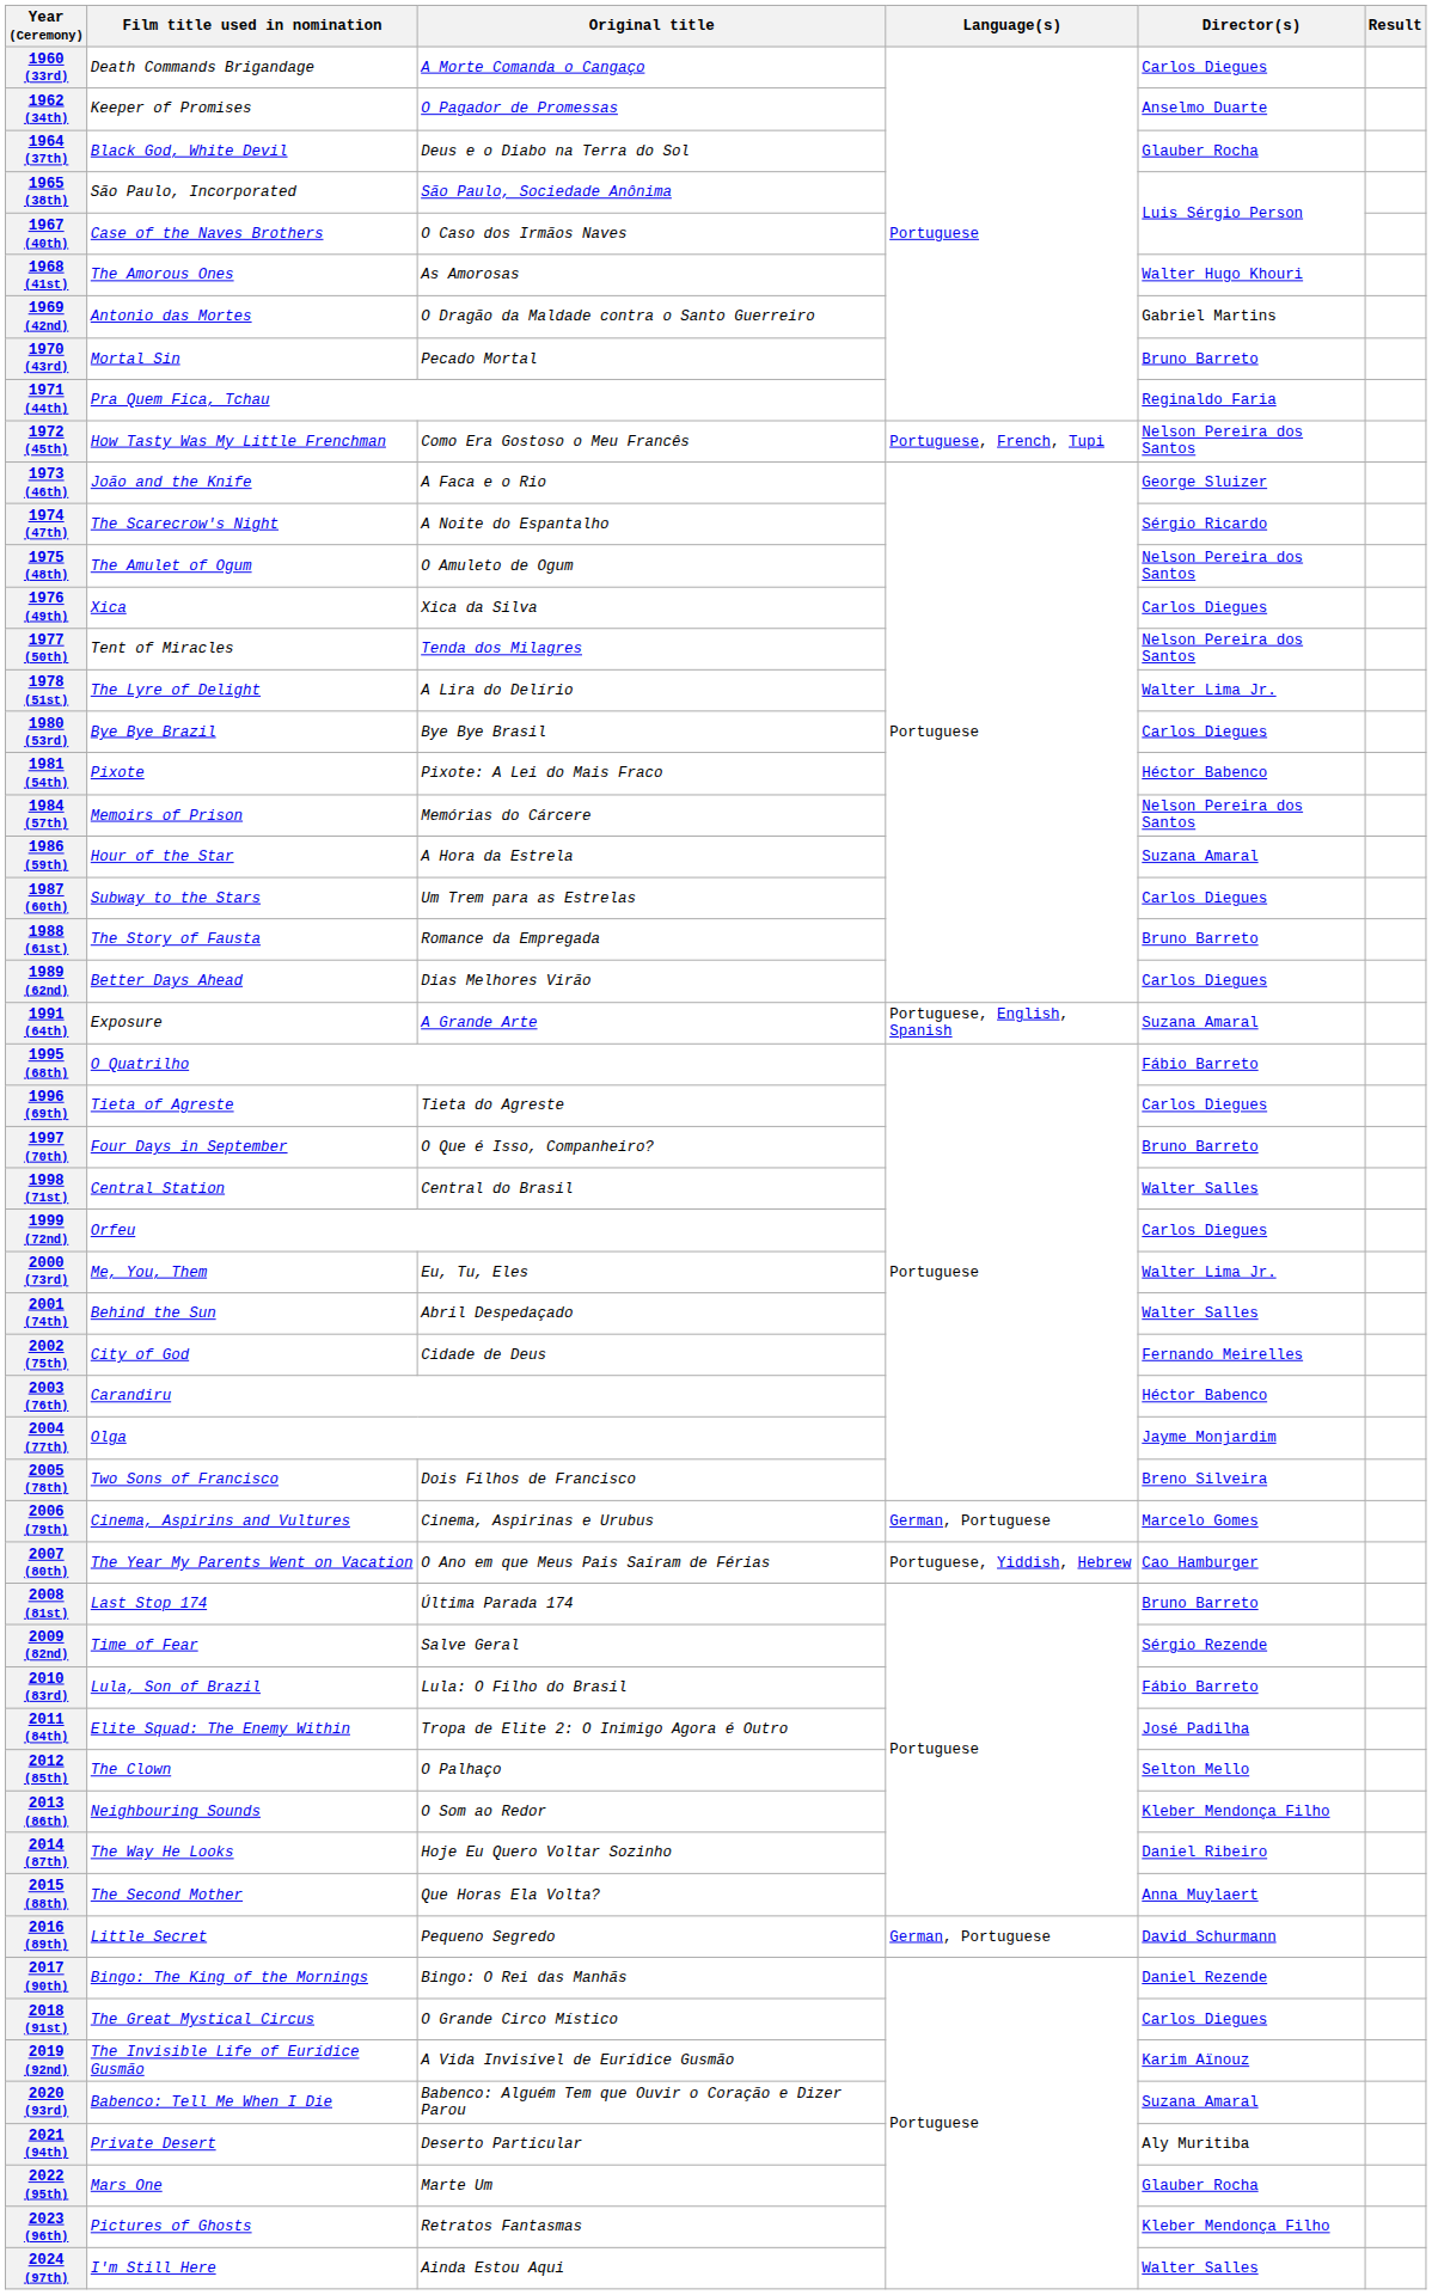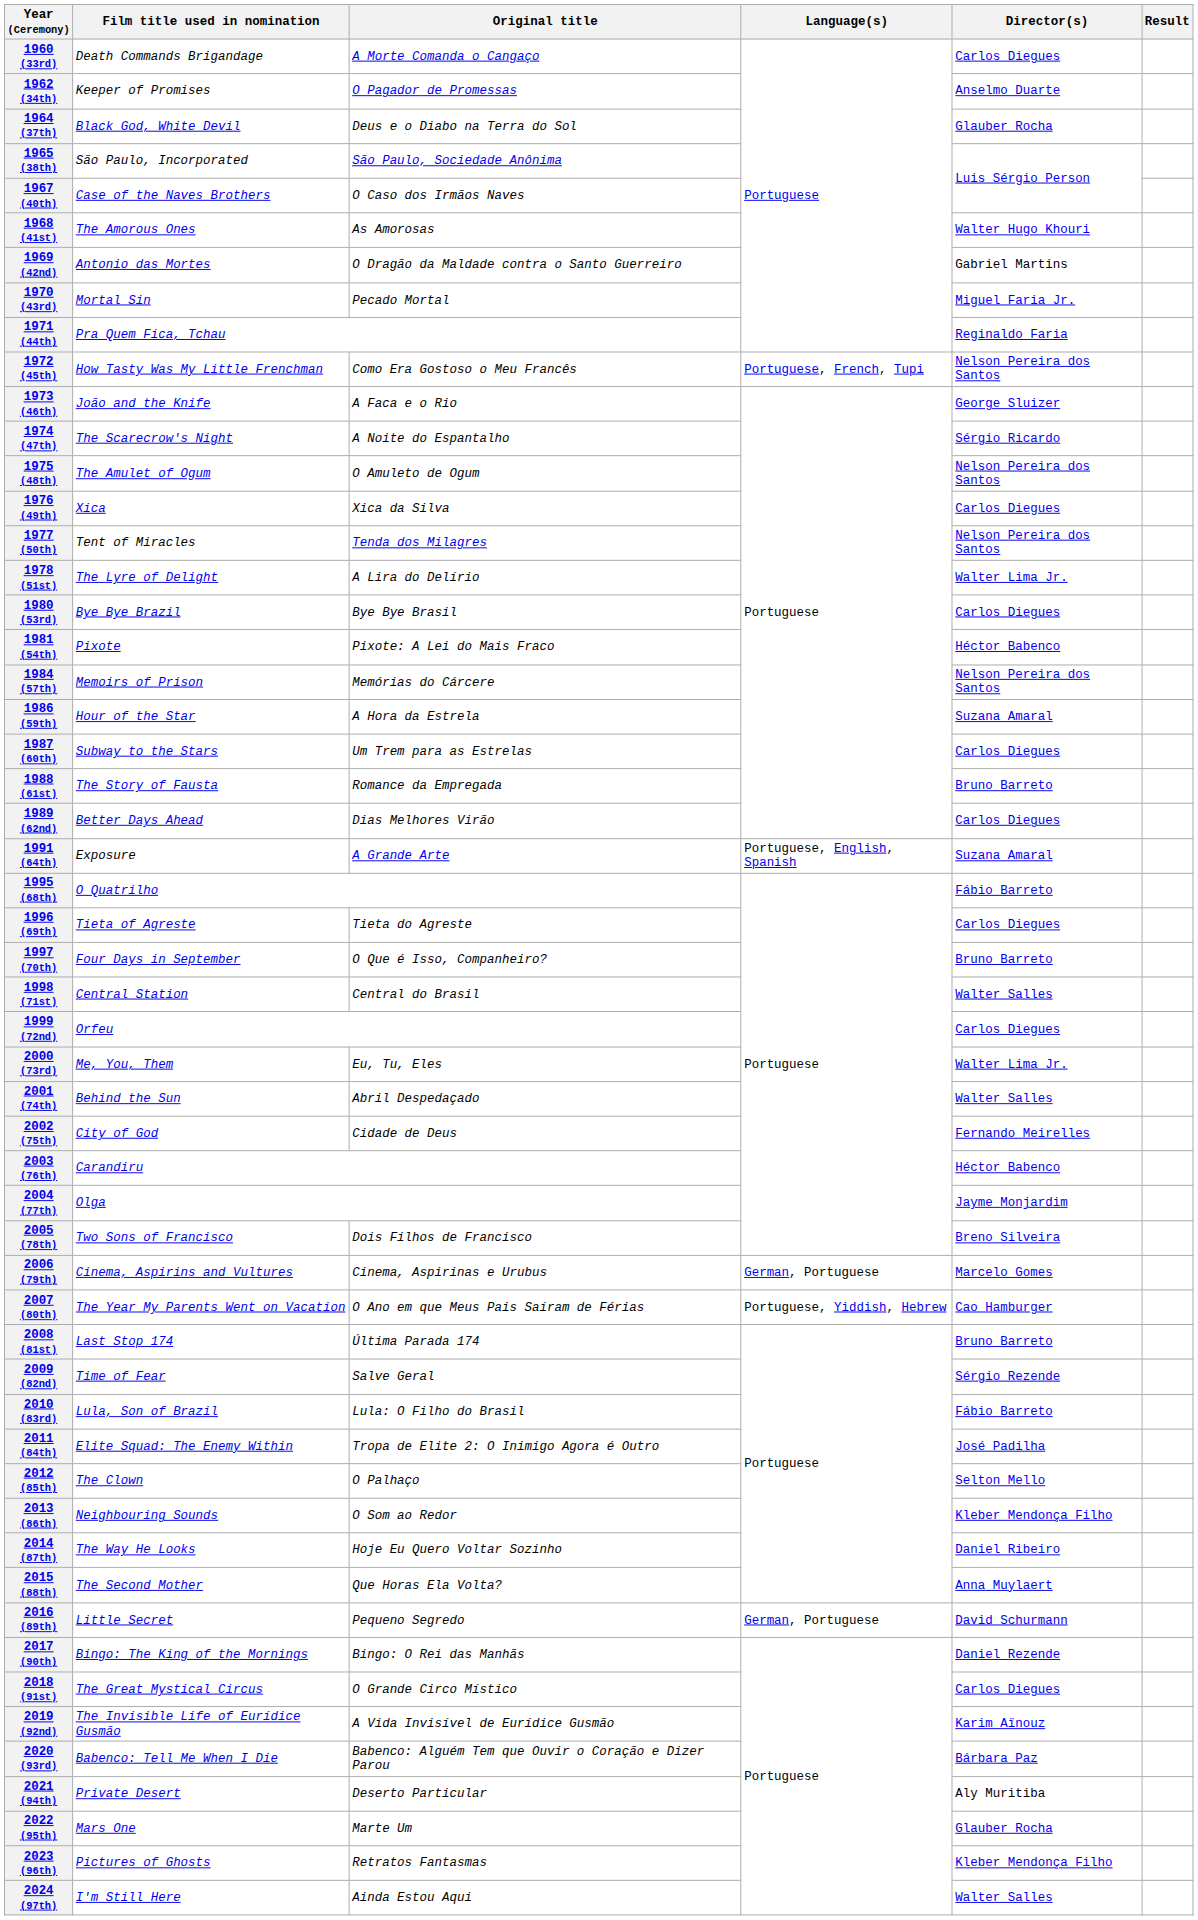 <table class="wikitable sortable" width="98%" style="background:#ffffff;">
 <tr>
 <th>Year<br><small>(Ceremony)</small></th>
 <th>Film title used in nomination</th>
 <th>Original title</th>
 <th>Language(s)</th>
 <th>Director(s)</th>
 <th>Result</th>
 </tr>
 <tr>
 <th align="center"><a href='#'>1960</a><br><small><a href='#'>(33rd)</a></small></th>
 <td><em>Death Commands Brigandage</em></td>
 <td><em><a href='#'>A Morte Comanda o Cangaço</a></em></td>
 <td rowspan="9"><a href='#'>Portuguese</a></td>
 <td><a href='#'>Carlos Diegues</a></td>
 <td></td>
 </tr>
 <tr>
 <th align="center"><a href='#'>1962</a><br><small><a href='#'>(34th)</a></small></th>
 <td><em>Keeper of Promises</em></td>
 <td><em><a href='#'>O Pagador de Promessas</a></em></td>
 <td><a href='#'>Anselmo Duarte</a></td>
 <td></td>
 </tr>
 <tr>
 <th align="center"><a href='#'>1964</a><br><small><a href='#'>(37th)</a></small></th>
 <td><em><a href='#'>Black God, White Devil</a></em></td>
 <td><em>Deus e o Diabo na Terra do Sol</em></td>
 <td><a href='#'>Glauber Rocha</a></td>
 <td></td>
 </tr>
 <tr>
 <th align="center"><a href='#'>1965</a><br><small><a href='#'>(38th)</a></small></th>
 <td><em>São Paulo, Incorporated</em></td>
 <td><em><a href='#'>São Paulo, Sociedade Anônima</a></em></td>
 <td rowspan="2"><a href='#'>Luis Sérgio Person</a></td>
 <td></td>
 </tr>
 <tr>
 <th align="center"><a href='#'>1967</a><br><small><a href='#'>(40th)</a></small></th>
 <td><em><a href='#'>Case of the Naves Brothers</a></em></td>
 <td><em>O Caso dos Irmãos Naves</em></td>
 <td></td>
 </tr>
 <tr>
 <th align="center"><a href='#'>1968</a><br><small><a href='#'>(41st)</a></small></th>
 <td><em><a href='#'>The Amorous Ones</a></em></td>
 <td><em>As Amorosas</em></td>
 <td><a href='#'>Walter Hugo Khouri</a></td>
 <td></td>
 </tr>
 <tr>
 <th align="center"><a href='#'>1969</a><br><small><a href='#'>(42nd)</a></small></th>
 <td><em><a href='#'>Antonio das Mortes</a></em></td>
 <td><em>O Dragão da Maldade contra o Santo Guerreiro</em></td>
 <td>Gabriel Martins</td>
 <td></td>
 </tr>
 <tr>
 <th align="center"><a href='#'>1970</a><br><small><a href='#'>(43rd)</a></small></th>
 <td><em><a href='#'>Mortal Sin</a></em></td>
 <td><em>Pecado Mortal</em></td>
-<td><a href='#'>Bruno Barreto</a></td>
+<td><a href='#'>Miguel Faria Jr.</a></td>
 <td></td>
 </tr>
 <tr>
 <th align="center"><a href='#'>1971</a><br><small><a href='#'>(44th)</a></small></th>
 <td colspan="2"><em><a href='#'>Pra Quem Fica, Tchau</a></em></td>
 <td><a href='#'>Reginaldo Faria</a></td>
 <td></td>
 </tr>
 <tr>
 <th align="center"><a href='#'>1972</a><br><small><a href='#'>(45th)</a></small></th>
 <td><em><a href='#'>How Tasty Was My Little Frenchman</a></em></td>
 <td><em>Como Era Gostoso o Meu Francês</em></td>
 <td><a href='#'>Portuguese</a>, <a href='#'>French</a>, <a href='#'>Tupi</a></td>
 <td><a href='#'>Nelson Pereira dos Santos</a></td>
 <td></td>
 </tr>
 <tr>
 <th align="center"><a href='#'>1973</a><br><small><a href='#'>(46th)</a></small></th>
 <td><em><a href='#'>João and the Knife</a></em></td>
 <td><em>A Faca e o Rio</em></td>
 <td rowspan="13">Portuguese</td>
 <td><a href='#'>George Sluizer</a></td>
 <td></td>
 </tr>
 <tr>
 <th align="center"><a href='#'>1974</a><br><small><a href='#'>(47th)</a></small></th>
 <td><em><a href='#'>The Scarecrow's Night</a></em></td>
 <td><em>A Noite do Espantalho</em></td>
 <td><a href='#'>Sérgio Ricardo</a></td>
 <td></td>
 </tr>
 <tr>
 <th align="center"><a href='#'>1975</a><br><small><a href='#'>(48th)</a></small></th>
 <td><em><a href='#'>The Amulet of Ogum</a></em></td>
 <td><em>O Amuleto de Ogum</em></td>
 <td><a href='#'>Nelson Pereira dos Santos</a></td>
 <td></td>
 </tr>
 <tr>
 <th align="center"><a href='#'>1976</a><br><small><a href='#'>(49th)</a></small></th>
 <td><em><a href='#'>Xica</a></em></td>
 <td><em>Xica da Silva</em></td>
 <td><a href='#'>Carlos Diegues</a></td>
 <td></td>
 </tr>
 <tr>
 <th align="center"><a href='#'>1977</a><br><small><a href='#'>(50th)</a></small></th>
 <td><em>Tent of Miracles</em></td>
 <td><em><a href='#'>Tenda dos Milagres</a></em></td>
 <td><a href='#'>Nelson Pereira dos Santos</a></td>
 <td></td>
 </tr>
 <tr>
 <th align="center"><a href='#'>1978</a><br><small><a href='#'>(51st)</a></small></th>
 <td><em><a href='#'>The Lyre of Delight</a></em></td>
 <td><em>A Lira do Delírio</em></td>
 <td><a href='#'>Walter Lima Jr.</a></td>
 <td></td>
 </tr>
 <tr>
 <th align="center"><a href='#'>1980</a><br><small><a href='#'>(53rd)</a></small></th>
 <td><em><a href='#'>Bye Bye Brazil</a></em></td>
 <td><em>Bye Bye Brasil</em></td>
 <td><a href='#'>Carlos Diegues</a></td>
 <td></td>
 </tr>
 <tr>
 <th align="center"><a href='#'>1981</a><br><small><a href='#'>(54th)</a></small></th>
 <td><em><a href='#'>Pixote</a></em></td>
 <td><em>Pixote: A Lei do Mais Fraco</em></td>
 <td><a href='#'>Héctor Babenco</a></td>
 <td></td>
 </tr>
 <tr>
 <th align="center"><a href='#'>1984</a><br><small><a href='#'>(57th)</a></small></th>
 <td><em><a href='#'>Memoirs of Prison</a></em></td>
 <td><em>Memórias do Cárcere</em></td>
 <td><a href='#'>Nelson Pereira dos Santos</a></td>
 <td></td>
 </tr>
 <tr>
 <th align="center"><a href='#'>1986</a><br><small><a href='#'>(59th)</a></small></th>
 <td><em><a href='#'>Hour of the Star</a></em></td>
 <td><em>A Hora da Estrela</em></td>
 <td><a href='#'>Suzana Amaral</a></td>
 <td></td>
 </tr>
 <tr>
 <th align="center"><a href='#'>1987</a><br><small><a href='#'>(60th)</a></small></th>
 <td><em><a href='#'>Subway to the Stars</a></em></td>
 <td><em>Um Trem para as Estrelas</em></td>
 <td><a href='#'>Carlos Diegues</a></td>
 <td></td>
 </tr>
 <tr>
 <th align="center"><a href='#'>1988</a><br><small><a href='#'>(61st)</a></small></th>
 <td><em><a href='#'>The Story of Fausta</a></em></td>
 <td><em>Romance da Empregada</em></td>
 <td><a href='#'>Bruno Barreto</a></td>
 <td></td>
 </tr>
 <tr>
 <th align="center"><a href='#'>1989</a><br><small><a href='#'>(62nd)</a></small></th>
 <td><em><a href='#'>Better Days Ahead</a></em></td>
 <td><em>Dias Melhores Virão</em></td>
 <td><a href='#'>Carlos Diegues</a></td>
 <td></td>
 </tr>
 <tr>
 <th align="center"><a href='#'>1991</a><br><small><a href='#'>(64th)</a></small></th>
 <td><em>Exposure</em></td>
 <td><em><a href='#'>A Grande Arte</a></em></td>
 <td>Portuguese, <a href='#'>English</a>, <a href='#'>Spanish</a></td>
 <td><a href='#'>Suzana Amaral</a></td>
 <td></td>
 </tr>
 <tr>
 <th align="center"><a href='#'>1995</a><br><small><a href='#'>(68th)</a></small></th>
 <td colspan="2"><em><a href='#'>O Quatrilho</a></em></td>
 <td rowspan="11">Portuguese</td>
 <td><a href='#'>Fábio Barreto</a></td>
 <td></td>
 </tr>
 <tr>
 <th align="center"><a href='#'>1996</a><br><small><a href='#'>(69th)</a></small></th>
 <td><em><a href='#'>Tieta of Agreste</a></em></td>
 <td><em>Tieta do Agreste</em></td>
 <td><a href='#'>Carlos Diegues</a></td>
 <td></td>
 </tr>
 <tr>
 <th align="center"><a href='#'>1997</a><br><small><a href='#'>(70th)</a></small></th>
 <td><em><a href='#'>Four Days in September</a></em></td>
 <td><em>O Que é Isso, Companheiro?</em></td>
 <td><a href='#'>Bruno Barreto</a></td>
 <td></td>
 </tr>
 <tr>
 <th align="center"><a href='#'>1998</a><br><small><a href='#'>(71st)</a></small></th>
 <td><em><a href='#'>Central Station</a></em></td>
 <td><em>Central do Brasil</em></td>
 <td><a href='#'>Walter Salles</a></td>
 <td></td>
 </tr>
 <tr>
 <th align="center"><a href='#'>1999</a><br><small><a href='#'>(72nd)</a></small></th>
 <td colspan="2"><em><a href='#'>Orfeu</a></em></td>
 <td><a href='#'>Carlos Diegues</a></td>
 <td></td>
 </tr>
 <tr>
 <th align="center"><a href='#'>2000</a><br><small><a href='#'>(73rd)</a></small></th>
 <td><em><a href='#'>Me, You, Them</a></em></td>
 <td><em>Eu, Tu, Eles</em></td>
 <td><a href='#'>Walter Lima Jr.</a></td>
 <td></td>
 </tr>
 <tr>
 <th align="center"><a href='#'>2001</a><br><small><a href='#'>(74th)</a></small></th>
 <td><em><a href='#'>Behind the Sun</a></em></td>
 <td><em>Abril Despedaçado</em></td>
 <td><a href='#'>Walter Salles</a></td>
 <td></td>
 </tr>
 <tr>
 <th align="center"><a href='#'>2002</a><br><small><a href='#'>(75th)</a></small></th>
 <td><em><a href='#'>City of God</a></em></td>
 <td><em>Cidade de Deus</em></td>
 <td><a href='#'>Fernando Meirelles</a></td>
 <td></td>
 </tr>
 <tr>
 <th align="center"><a href='#'>2003</a><br><small><a href='#'>(76th)</a></small></th>
 <td colspan="2"><em><a href='#'>Carandiru</a></em></td>
 <td><a href='#'>Héctor Babenco</a></td>
 <td></td>
 </tr>
 <tr>
 <th align="center"><a href='#'>2004</a><br><small><a href='#'>(77th)</a></small></th>
 <td colspan="2"><em><a href='#'>Olga</a></em></td>
 <td><a href='#'>Jayme Monjardim</a></td>
 <td></td>
 </tr>
 <tr>
 <th align="center"><a href='#'>2005</a><br><small><a href='#'>(78th)</a></small></th>
 <td><em><a href='#'>Two Sons of Francisco</a></em></td>
 <td><em>Dois Filhos de Francisco</em></td>
 <td><a href='#'>Breno Silveira</a></td>
 <td></td>
 </tr>
 <tr>
 <th align="center"><a href='#'>2006</a><br><small><a href='#'>(79th)</a></small></th>
 <td><em><a href='#'>Cinema, Aspirins and Vultures</a></em></td>
 <td><em>Cinema, Aspirinas e Urubus</em></td>
 <td><a href='#'>German</a>, Portuguese</td>
 <td><a href='#'>Marcelo Gomes</a></td>
 <td></td>
 </tr>
 <tr>
 <th align="center"><a href='#'>2007</a><br><small><a href='#'>(80th)</a></small></th>
 <td><em><a href='#'>The Year My Parents Went on Vacation</a></em></td>
 <td><em>O Ano em que Meus Pais Saíram de Férias</em></td>
 <td>Portuguese, <a href='#'>Yiddish</a>, <a href='#'>Hebrew</a></td>
 <td><a href='#'>Cao Hamburger</a></td>
 <td></td>
 </tr>
 <tr>
 <th align="center"><a href='#'>2008</a><br><small><a href='#'>(81st)</a></small></th>
 <td><em><a href='#'>Last Stop 174</a></em></td>
 <td><em>Última Parada 174</em></td>
 <td rowspan="8">Portuguese</td>
 <td><a href='#'>Bruno Barreto</a></td>
 <td></td>
 </tr>
 <tr>
 <th align="center"><a href='#'>2009</a><br><small><a href='#'>(82nd)</a></small></th>
 <td><em><a href='#'>Time of Fear</a></em></td>
 <td><em>Salve Geral</em></td>
 <td><a href='#'>Sérgio Rezende</a></td>
 <td></td>
 </tr>
 <tr>
 <th align="center"><a href='#'>2010</a><br><small><a href='#'>(83rd)</a></small></th>
 <td><em><a href='#'>Lula, Son of Brazil</a></em></td>
 <td><em>Lula: O Filho do Brasil</em></td>
 <td><a href='#'>Fábio Barreto</a></td>
 <td></td>
 </tr>
 <tr>
 <th align="center"><a href='#'>2011</a><br><small><a href='#'>(84th)</a></small></th>
 <td><em><a href='#'>Elite Squad: The Enemy Within</a></em></td>
 <td><em>Tropa de Elite 2: O Inimigo Agora é Outro</em></td>
 <td><a href='#'>José Padilha</a></td>
 <td></td>
 </tr>
 <tr>
 <th align="center"><a href='#'>2012</a><br><small><a href='#'>(85th)</a></small></th>
 <td><em><a href='#'>The Clown</a></em></td>
 <td><em>O Palhaço</em></td>
 <td><a href='#'>Selton Mello</a></td>
 <td></td>
 </tr>
 <tr>
 <th align="center"><a href='#'>2013</a><br><small><a href='#'>(86th)</a></small></th>
 <td><em><a href='#'>Neighbouring Sounds</a></em></td>
 <td><em>O Som ao Redor</em></td>
 <td><a href='#'>Kleber Mendonça Filho</a></td>
 <td></td>
 </tr>
 <tr>
 <th align="center"><a href='#'>2014</a><br><small><a href='#'>(87th)</a></small></th>
 <td><em><a href='#'>The Way He Looks</a></em></td>
 <td><em>Hoje Eu Quero Voltar Sozinho</em></td>
 <td><a href='#'>Daniel Ribeiro</a></td>
 <td></td>
 </tr>
 <tr>
 <th align="center"><a href='#'>2015</a><br><small><a href='#'>(88th)</a></small></th>
 <td><em><a href='#'>The Second Mother</a></em></td>
 <td><em>Que Horas Ela Volta?</em></td>
 <td><a href='#'>Anna Muylaert</a></td>
 <td></td>
 </tr>
 <tr>
 <th align="center"><a href='#'>2016</a><br><small><a href='#'>(89th)</a></small></th>
 <td><em><a href='#'>Little Secret</a></em></td>
 <td><em>Pequeno Segredo</em></td>
 <td><a href='#'>German</a>, Portuguese</td>
 <td><a href='#'>David Schurmann</a></td>
 <td></td>
 </tr>
 <tr>
 <th align="center"><a href='#'>2017</a><br><small><a href='#'>(90th)</a></small></th>
 <td><em><a href='#'>Bingo: The King of the Mornings</a></em></td>
 <td><em>Bingo: O Rei das Manhãs</em></td>
 <td rowspan="8">Portuguese</td>
 <td><a href='#'>Daniel Rezende</a></td>
 <td></td>
 </tr>
 <tr>
 <th align="center"><a href='#'>2018</a><br><small><a href='#'>(91st)</a></small></th>
 <td><em><a href='#'>The Great Mystical Circus</a></em></td>
 <td><em>O Grande Circo Místico</em></td>
 <td><a href='#'>Carlos Diegues</a></td>
 <td></td>
 </tr>
 <tr>
 <th align="center"><a href='#'>2019</a><br><small><a href='#'>(92nd)</a></small></th>
 <td><em><a href='#'>The Invisible Life of Eurídice Gusmão</a></em></td>
 <td><em>A Vida Invisível de Eurídice Gusmão</em></td>
 <td><a href='#'>Karim Aïnouz</a></td>
 <td></td>
 </tr>
 <tr>
 <th align="center"><a href='#'>2020</a><br><small><a href='#'>(93rd)</a></small></th>
 <td><em><a href='#'>Babenco: Tell Me When I Die</a></em></td>
 <td><em>Babenco: Alguém Tem que Ouvir o Coração e Dizer Parou</em></td>
-<td><a href='#'>Suzana Amaral</a></td>
+<td><a href='#'>Bárbara Paz</a></td>
 <td></td>
 </tr>
 <tr>
 <th align="center"><a href='#'>2021</a><br><small><a href='#'>(94th)</a></small></th>
 <td><em><a href='#'>Private Desert</a></em></td>
 <td><em>Deserto Particular</em></td>
 <td>Aly Muritiba</td>
 <td></td>
 </tr>
 <tr>
 <th align="center"><a href='#'>2022</a><br><small><a href='#'>(95th)</a></small></th>
 <td><em><a href='#'>Mars One</a></em></td>
 <td><em>Marte Um</em></td>
 <td><a href='#'>Glauber Rocha</a></td>
 <td></td>
 </tr>
 <tr>
 <th align="center"><a href='#'>2023</a><br><small><a href='#'>(96th)</a></small></th>
 <td><em><a href='#'>Pictures of Ghosts</a></em></td>
 <td><em>Retratos Fantasmas</em></td>
 <td><a href='#'>Kleber Mendonça Filho</a></td>
 <td></td>
 </tr>
 <tr>
 <th align="center"><a href='#'>2024</a><br><small><a href='#'>(97th)</a></small></th>
 <td><em><a href='#'>I'm Still Here</a></em></td>
 <td><em>Ainda Estou Aqui</em></td>
 <td><a href='#'>Walter Salles</a></td>
 <td></td>
 </tr>
 </table>
